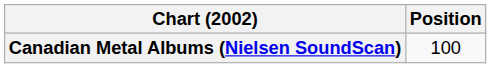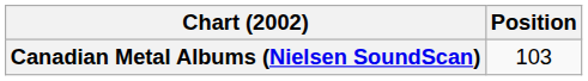 <table class="wikitable plainrowheaders" style="text-align:center;">
 <tr>
 <th>Chart (2002)</th>
 <th>Position</th>
 </tr>
 <tr>
 <th scope="row">Canadian Metal Albums (<a href='#'>Nielsen SoundScan</a>)</th>
-<td>100</td>
+<td>103</td>
 </tr>
 </table>
